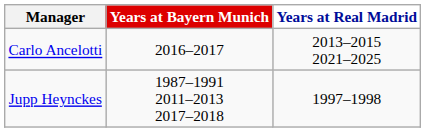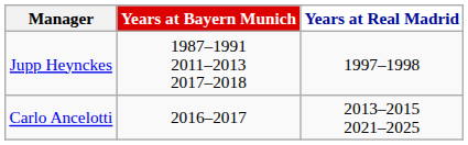 <table class="wikitable" style="text-align: center; width=25%; font-size: 11px">
 <tr>
 <th>Manager</th>
 <th style="background:#DD0000; color:#FFF">Years at Bayern Munich</th>
 <th style="background:#FFFFFF; color:#000c99">Years at Real Madrid</th>
 </tr>
 <tr>
+<td> <a href='#'>Jupp Heynckes</a></td>
+<td>1987–1991<br>2011–2013<br>2017–2018</td>
+<td>1997–1998</td>
+</tr>
+<tr>
 <td> <a href='#'>Carlo Ancelotti</a></td>
 <td>2016–2017</td>
 <td>2013–2015<br>2021–2025</td>
 </tr>
-<tr>
-<td> <a href='#'>Jupp Heynckes</a></td>
-<td>1987–1991<br>2011–2013<br>2017–2018</td>
-<td>1997–1998</td>
-</tr>
 </table>
